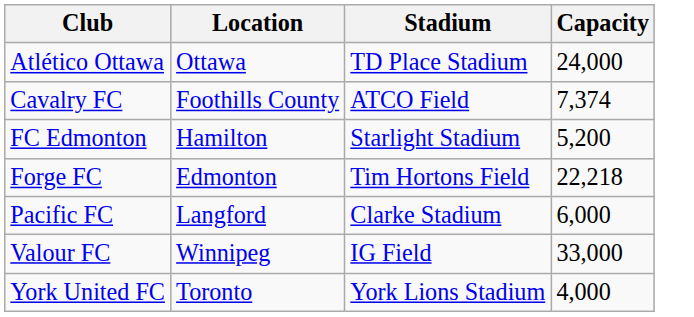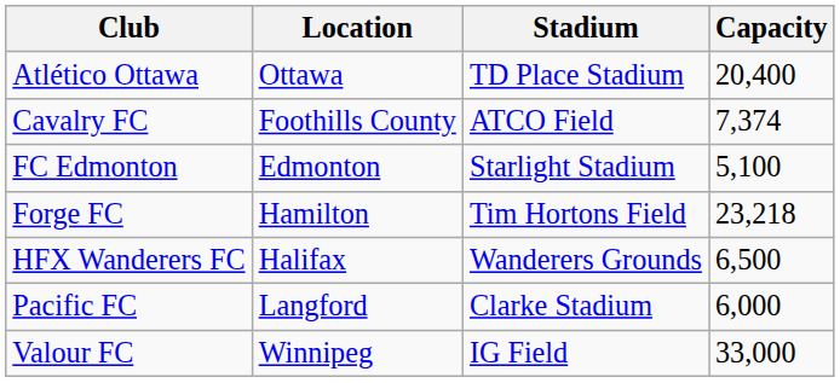 <table class="wikitable sortable" style="text-align:left">
 <tr>
 <th>Club</th>
 <th>Location</th>
 <th>Stadium</th>
 <th>Capacity</th>
 </tr>
 <tr>
 <td><a href='#'>Atlético Ottawa</a></td>
 <td><a href='#'>Ottawa</a></td>
 <td><a href='#'>TD Place Stadium</a></td>
-<td>24,000</td>
+<td>20,400</td>
 </tr>
 <tr>
 <td><a href='#'>Cavalry FC</a></td>
 <td><a href='#'>Foothills County</a></td>
 <td><a href='#'>ATCO Field</a></td>
 <td>7,374</td>
 </tr>
 <tr>
 <td><a href='#'>FC Edmonton</a></td>
-<td><a href='#'>Hamilton</a></td>
+<td><a href='#'>Edmonton</a></td>
 <td><a href='#'>Starlight Stadium</a></td>
-<td>5,200</td>
+<td>5,100</td>
 </tr>
 <tr>
 <td><a href='#'>Forge FC</a></td>
-<td><a href='#'>Edmonton</a></td>
+<td><a href='#'>Hamilton</a></td>
 <td><a href='#'>Tim Hortons Field</a></td>
-<td>22,218</td>
+<td>23,218</td>
+</tr>
+<tr>
+<td><a href='#'>HFX Wanderers FC</a></td>
+<td><a href='#'>Halifax</a></td>
+<td><a href='#'>Wanderers Grounds</a></td>
+<td>6,500</td>
 </tr>
 <tr>
 <td><a href='#'>Pacific FC</a></td>
 <td><a href='#'>Langford</a></td>
 <td><a href='#'>Clarke Stadium</a></td>
 <td>6,000</td>
 </tr>
 <tr>
 <td><a href='#'>Valour FC</a></td>
 <td><a href='#'>Winnipeg</a></td>
 <td><a href='#'>IG Field</a></td>
 <td>33,000</td>
 </tr>
-<tr>
-<td><a href='#'>York United FC</a></td>
-<td><a href='#'>Toronto</a></td>
-<td><a href='#'>York Lions Stadium</a></td>
-<td>4,000</td>
-</tr>
 </table>
